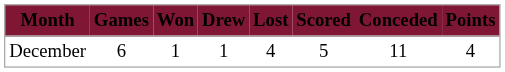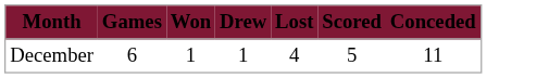 <table cellspacing="0" cellpadding="3" style="border:1px solid #AAAAAA;font-size:90%">
 <tr bgcolor="#7F1734">
 <th style="border-bottom:1px solid #AAAAAA" align="center"><span>Month</span></th>
 <th style="border-bottom:1px solid #AAAAAA" align="center"><span>Games</span></th>
 <th style="border-bottom:1px solid #AAAAAA" align="center"><span>Won</span></th>
 <th style="border-bottom:1px solid #AAAAAA" align="center"><span>Drew</span></th>
 <th style="border-bottom:1px solid #AAAAAA" align="center"><span>Lost</span></th>
 <th style="border-bottom:1px solid #AAAAAA" align="center"><span>Scored</span></th>
 <th style="border-bottom:1px solid #AAAAAA" align="center"><span>Conceded</span></th>
-<th style="border-bottom:1px solid #AAAAAA" align="center"><span>Points</span></th>
 </tr>
 <tr>
 <td align="center">December</td>
 <td align="center">6</td>
 <td align="center">1</td>
 <td align="center">1</td>
 <td align="center">4</td>
 <td align="center">5</td>
 <td align="center">11</td>
-<td align="center">4</td>
 </tr>
 </table>
